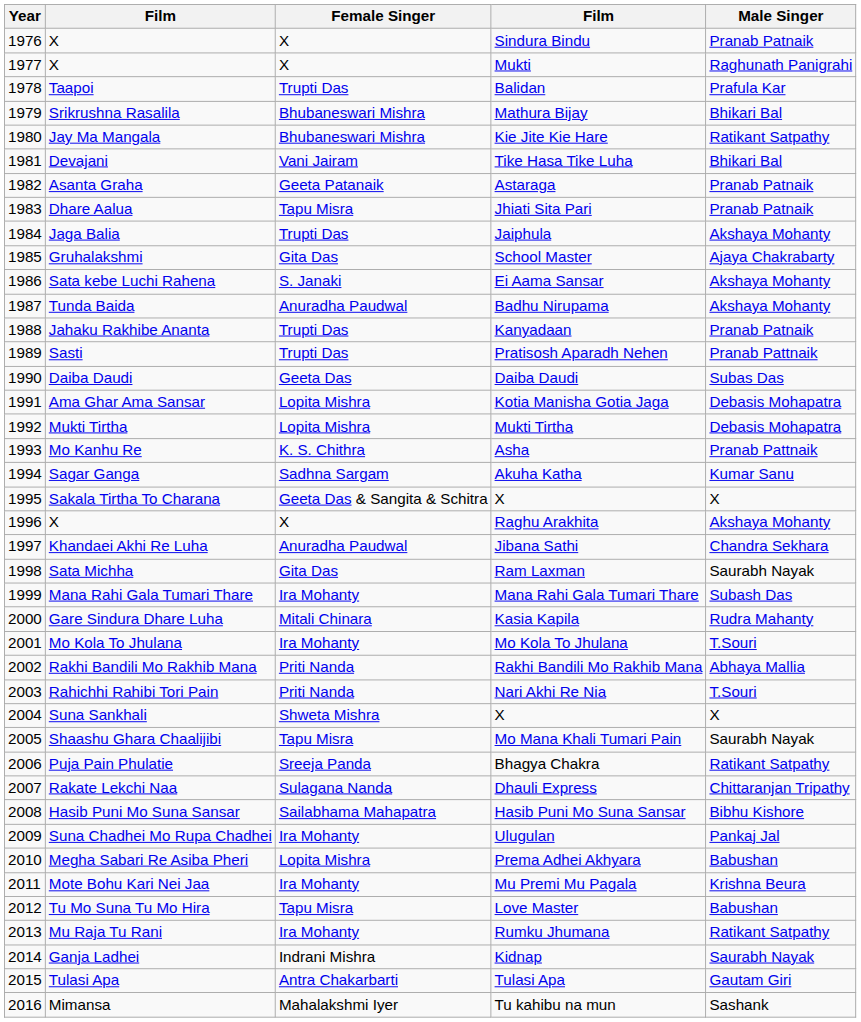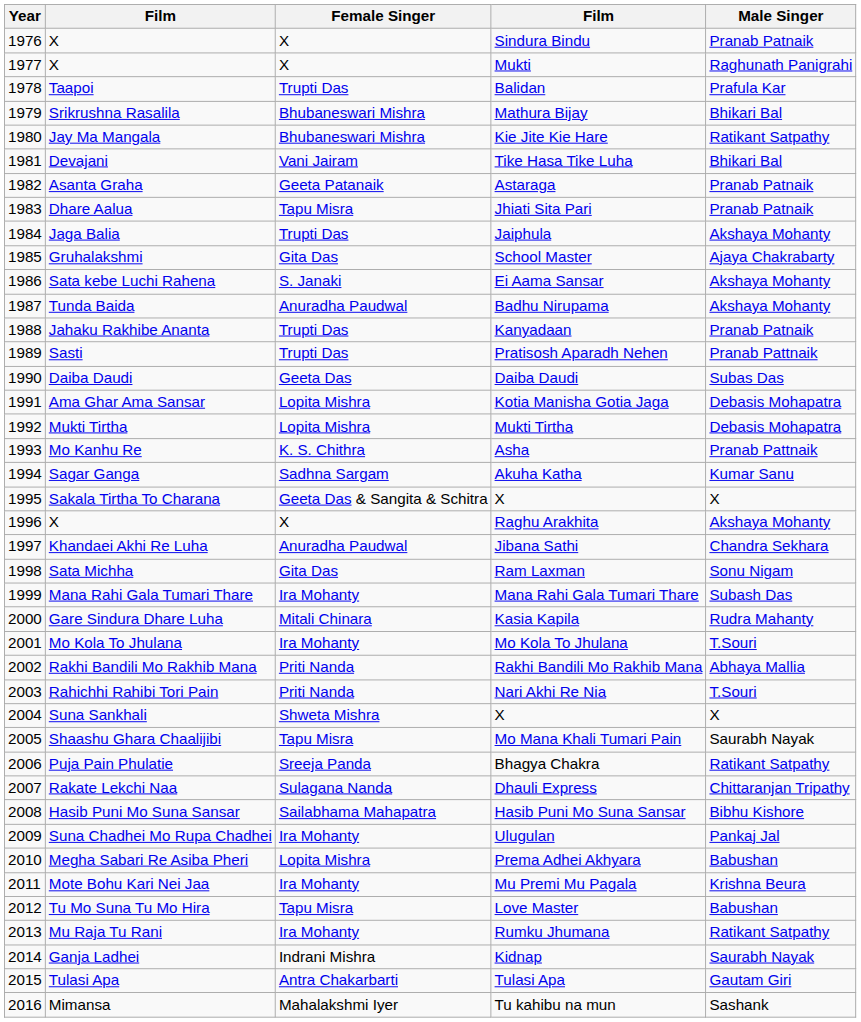 <table class="wikitable sortable">
 <tr>
 <th>Year</th>
 <th>Film</th>
 <th>Female Singer</th>
 <th>Film</th>
 <th>Male Singer</th>
 </tr>
 <tr>
 <td>1976</td>
 <td>X</td>
 <td>X</td>
 <td><a href='#'>Sindura Bindu</a></td>
 <td><a href='#'>Pranab Patnaik</a></td>
 </tr>
 <tr>
 <td>1977</td>
 <td>X</td>
 <td>X</td>
 <td><a href='#'>Mukti</a></td>
 <td><a href='#'>Raghunath Panigrahi</a></td>
 </tr>
 <tr>
 <td>1978</td>
 <td><a href='#'>Taapoi</a></td>
 <td><a href='#'>Trupti Das</a></td>
 <td><a href='#'>Balidan</a></td>
 <td><a href='#'>Prafula Kar</a></td>
 </tr>
 <tr>
 <td>1979</td>
 <td><a href='#'>Srikrushna Rasalila</a></td>
 <td><a href='#'>Bhubaneswari Mishra</a></td>
 <td><a href='#'>Mathura Bijay</a></td>
 <td><a href='#'>Bhikari Bal</a></td>
 </tr>
 <tr>
 <td>1980</td>
 <td><a href='#'>Jay Ma Mangala</a></td>
 <td><a href='#'>Bhubaneswari Mishra</a></td>
 <td><a href='#'>Kie Jite Kie Hare</a></td>
 <td><a href='#'>Ratikant Satpathy</a></td>
 </tr>
 <tr>
 <td>1981</td>
 <td><a href='#'>Devajani</a></td>
 <td><a href='#'>Vani Jairam</a></td>
 <td><a href='#'>Tike Hasa Tike Luha</a></td>
 <td><a href='#'>Bhikari Bal</a></td>
 </tr>
 <tr>
 <td>1982</td>
 <td><a href='#'>Asanta Graha</a></td>
 <td><a href='#'>Geeta Patanaik</a></td>
 <td><a href='#'>Astaraga</a></td>
 <td><a href='#'>Pranab Patnaik</a></td>
 </tr>
 <tr>
 <td>1983</td>
 <td><a href='#'>Dhare Aalua</a></td>
 <td><a href='#'>Tapu Misra</a></td>
 <td><a href='#'>Jhiati Sita Pari</a></td>
 <td><a href='#'>Pranab Patnaik</a></td>
 </tr>
 <tr>
 <td>1984</td>
 <td><a href='#'>Jaga Balia</a></td>
 <td><a href='#'>Trupti Das</a></td>
 <td><a href='#'>Jaiphula</a></td>
 <td><a href='#'>Akshaya Mohanty</a></td>
 </tr>
 <tr>
 <td>1985</td>
 <td><a href='#'>Gruhalakshmi</a></td>
 <td><a href='#'>Gita Das</a></td>
 <td><a href='#'>School Master</a></td>
 <td><a href='#'>Ajaya Chakrabarty</a></td>
 </tr>
 <tr>
 <td>1986</td>
 <td><a href='#'>Sata kebe Luchi Rahena</a></td>
 <td><a href='#'>S. Janaki</a></td>
 <td><a href='#'>Ei Aama Sansar</a></td>
 <td><a href='#'>Akshaya Mohanty</a></td>
 </tr>
 <tr>
 <td>1987</td>
 <td><a href='#'>Tunda Baida</a></td>
 <td><a href='#'>Anuradha Paudwal</a></td>
 <td><a href='#'>Badhu Nirupama</a></td>
 <td><a href='#'>Akshaya Mohanty</a></td>
 </tr>
 <tr>
 <td>1988</td>
 <td><a href='#'>Jahaku Rakhibe Ananta</a></td>
 <td><a href='#'>Trupti Das</a></td>
 <td><a href='#'>Kanyadaan</a></td>
 <td><a href='#'>Pranab Patnaik</a></td>
 </tr>
 <tr>
 <td>1989</td>
 <td><a href='#'>Sasti</a></td>
 <td><a href='#'>Trupti Das</a></td>
 <td><a href='#'>Pratisosh Aparadh Nehen</a></td>
 <td><a href='#'>Pranab Pattnaik</a></td>
 </tr>
 <tr>
 <td>1990</td>
 <td><a href='#'>Daiba Daudi</a></td>
 <td><a href='#'>Geeta Das</a></td>
 <td><a href='#'>Daiba Daudi</a></td>
 <td><a href='#'>Subas Das</a></td>
 </tr>
 <tr>
 <td>1991</td>
 <td><a href='#'>Ama Ghar Ama Sansar</a></td>
 <td><a href='#'>Lopita Mishra</a></td>
 <td><a href='#'>Kotia Manisha Gotia Jaga</a></td>
 <td><a href='#'>Debasis Mohapatra</a></td>
 </tr>
 <tr>
 <td>1992</td>
 <td><a href='#'>Mukti Tirtha</a></td>
 <td><a href='#'>Lopita Mishra</a></td>
 <td><a href='#'>Mukti Tirtha</a></td>
 <td><a href='#'>Debasis Mohapatra</a></td>
 </tr>
 <tr>
 <td>1993</td>
 <td><a href='#'>Mo Kanhu Re</a></td>
 <td><a href='#'>K. S. Chithra</a></td>
 <td><a href='#'>Asha</a></td>
 <td><a href='#'>Pranab Pattnaik</a></td>
 </tr>
 <tr>
 <td>1994</td>
 <td><a href='#'>Sagar Ganga</a></td>
 <td><a href='#'>Sadhna Sargam</a></td>
 <td><a href='#'>Akuha Katha</a></td>
 <td><a href='#'>Kumar Sanu</a></td>
 </tr>
 <tr>
 <td>1995</td>
 <td><a href='#'>Sakala Tirtha To Charana</a></td>
 <td><a href='#'>Geeta Das</a> & Sangita & Schitra</td>
 <td>X</td>
 <td>X</td>
 </tr>
 <tr>
 <td>1996</td>
 <td>X</td>
 <td>X</td>
 <td><a href='#'>Raghu Arakhita</a></td>
 <td><a href='#'>Akshaya Mohanty</a></td>
 </tr>
 <tr>
 <td>1997</td>
 <td><a href='#'>Khandaei Akhi Re Luha</a></td>
 <td><a href='#'>Anuradha Paudwal</a></td>
 <td><a href='#'>Jibana Sathi</a></td>
 <td><a href='#'>Chandra Sekhara</a></td>
 </tr>
 <tr>
 <td>1998</td>
 <td><a href='#'>Sata Michha</a></td>
 <td><a href='#'>Gita Das</a></td>
 <td><a href='#'>Ram Laxman</a></td>
-<td>Saurabh Nayak</td>
+<td><a href='#'>Sonu Nigam</a></td>
 </tr>
 <tr>
 <td>1999</td>
 <td><a href='#'>Mana Rahi Gala Tumari Thare</a></td>
 <td><a href='#'>Ira Mohanty</a></td>
 <td><a href='#'>Mana Rahi Gala Tumari Thare</a></td>
 <td><a href='#'>Subash Das</a></td>
 </tr>
 <tr>
 <td>2000</td>
 <td><a href='#'>Gare Sindura Dhare Luha</a></td>
 <td><a href='#'>Mitali Chinara</a></td>
 <td><a href='#'>Kasia Kapila</a></td>
 <td><a href='#'>Rudra Mahanty</a></td>
 </tr>
 <tr>
 <td>2001</td>
 <td><a href='#'>Mo Kola To Jhulana</a></td>
 <td><a href='#'>Ira Mohanty</a></td>
 <td><a href='#'>Mo Kola To Jhulana</a></td>
 <td><a href='#'>T.Souri</a></td>
 </tr>
 <tr>
 <td>2002</td>
 <td><a href='#'>Rakhi Bandili Mo Rakhib Mana</a></td>
 <td><a href='#'>Priti Nanda</a></td>
 <td><a href='#'>Rakhi Bandili Mo Rakhib Mana</a></td>
 <td><a href='#'>Abhaya Mallia</a></td>
 </tr>
 <tr>
 <td>2003</td>
 <td><a href='#'>Rahichhi Rahibi Tori Pain</a></td>
 <td><a href='#'>Priti Nanda</a></td>
 <td><a href='#'>Nari Akhi Re Nia</a></td>
 <td><a href='#'>T.Souri</a></td>
 </tr>
 <tr>
 <td>2004</td>
 <td><a href='#'>Suna Sankhali</a></td>
 <td><a href='#'>Shweta Mishra</a></td>
 <td>X</td>
 <td>X</td>
 </tr>
 <tr>
 <td>2005</td>
 <td><a href='#'>Shaashu Ghara Chaalijibi</a></td>
 <td><a href='#'>Tapu Misra</a></td>
 <td><a href='#'>Mo Mana Khali Tumari Pain</a></td>
 <td>Saurabh Nayak</td>
 </tr>
 <tr>
 <td>2006</td>
 <td><a href='#'>Puja Pain Phulatie</a></td>
 <td><a href='#'>Sreeja Panda</a></td>
 <td>Bhagya Chakra</td>
 <td><a href='#'>Ratikant Satpathy</a></td>
 </tr>
 <tr>
 <td>2007</td>
 <td><a href='#'>Rakate Lekchi Naa</a></td>
 <td><a href='#'>Sulagana Nanda</a></td>
 <td><a href='#'>Dhauli Express</a></td>
 <td><a href='#'>Chittaranjan Tripathy</a></td>
 </tr>
 <tr>
 <td>2008</td>
 <td><a href='#'>Hasib Puni Mo Suna Sansar</a></td>
 <td><a href='#'>Sailabhama Mahapatra</a></td>
 <td><a href='#'>Hasib Puni Mo Suna Sansar</a></td>
 <td><a href='#'>Bibhu Kishore</a></td>
 </tr>
 <tr>
 <td>2009</td>
 <td><a href='#'>Suna Chadhei Mo Rupa Chadhei</a></td>
 <td><a href='#'>Ira Mohanty</a></td>
 <td><a href='#'>Ulugulan</a></td>
 <td><a href='#'>Pankaj Jal</a></td>
 </tr>
 <tr>
 <td>2010</td>
 <td><a href='#'>Megha Sabari Re Asiba Pheri</a></td>
 <td><a href='#'>Lopita Mishra</a></td>
 <td><a href='#'>Prema Adhei Akhyara</a></td>
 <td><a href='#'>Babushan</a></td>
 </tr>
 <tr>
 <td>2011</td>
 <td><a href='#'>Mote Bohu Kari Nei Jaa</a></td>
 <td><a href='#'>Ira Mohanty</a></td>
 <td><a href='#'>Mu Premi Mu Pagala</a></td>
 <td><a href='#'>Krishna Beura</a></td>
 </tr>
 <tr>
 <td>2012</td>
 <td><a href='#'>Tu Mo Suna Tu Mo Hira</a></td>
 <td><a href='#'>Tapu Misra</a></td>
 <td><a href='#'>Love Master</a></td>
 <td><a href='#'>Babushan</a></td>
 </tr>
 <tr>
 <td>2013</td>
 <td><a href='#'>Mu Raja Tu Rani</a></td>
 <td><a href='#'>Ira Mohanty</a></td>
 <td><a href='#'>Rumku Jhumana</a></td>
 <td><a href='#'>Ratikant Satpathy</a></td>
 </tr>
 <tr>
 <td>2014</td>
 <td><a href='#'>Ganja Ladhei</a></td>
 <td>Indrani Mishra</td>
 <td><a href='#'>Kidnap</a></td>
 <td><a href='#'>Saurabh Nayak</a></td>
 </tr>
 <tr>
 <td>2015</td>
 <td><a href='#'>Tulasi Apa</a></td>
 <td><a href='#'>Antra Chakarbarti</a></td>
 <td><a href='#'>Tulasi Apa</a></td>
 <td><a href='#'>Gautam Giri</a></td>
 </tr>
 <tr>
 <td>2016</td>
 <td>Mimansa</td>
 <td>Mahalakshmi Iyer</td>
 <td>Tu kahibu na mun</td>
 <td>Sashank</td>
 </tr>
 </table>
